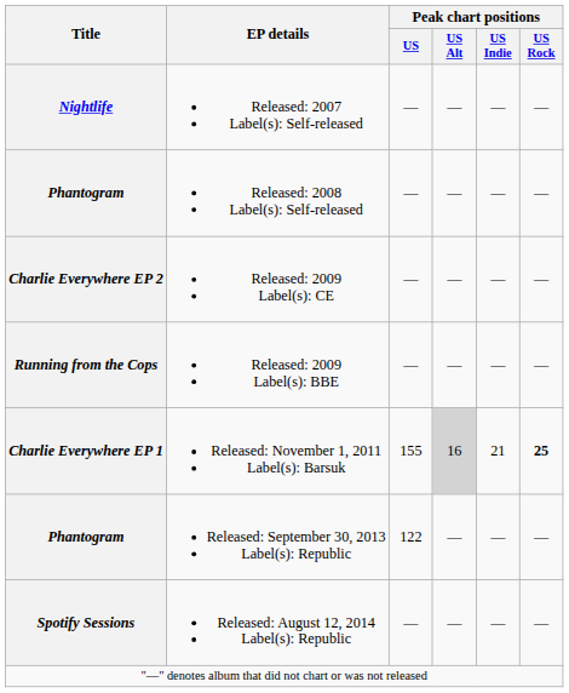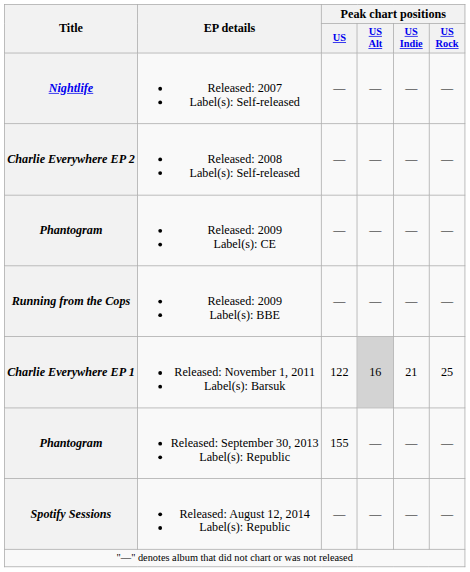 <table class="wikitable plainrowheaders" style="text-align:center;">
 <tr>
 <th scope="col" rowspan="2">Title</th>
 <th scope="col" rowspan="2">EP details</th>
 <th scope="col" colspan="5">Peak chart positions</th>
 </tr>
 <tr>
 <th scope="col" style="width:3em;font-size:85%;"><a href='#'>US</a><br></th>
 <th scope="col" style="width:3em;font-size:85%;"><a href='#'>US<br>Alt</a><br></th>
 <th scope="col" style="width:3em;font-size:85%;"><a href='#'>US<br>Indie</a><br></th>
 <th scope="col" style="width:3em;font-size:85%;"><a href='#'>US<br>Rock</a><br></th>
 </tr>
 <tr>
 <th scope="row"><em><a href='#'>Nightlife</a></em></th>
 <td><br><ul><li>Released: 2007</li><li>Label(s): Self-released</li></ul></td>
 <td>—</td>
 <td>—</td>
 <td>—</td>
 <td>—</td>
 </tr>
 <tr>
-<th scope="row"><em>Phantogram</em></th>
+<th scope="row"><em>Charlie Everywhere EP 2</em></th>
 <td><br><ul><li>Released: 2008</li><li>Label(s): Self-released</li></ul></td>
 <td>—</td>
 <td>—</td>
 <td>—</td>
 <td>—</td>
 </tr>
 <tr>
-<th scope="row"><em>Charlie Everywhere EP 2</em></th>
+<th scope="row"><em>Phantogram</em></th>
 <td><br><ul><li>Released: 2009</li><li>Label(s): CE</li></ul></td>
 <td>—</td>
 <td>—</td>
 <td>—</td>
 <td>—</td>
 </tr>
 <tr>
 <th scope="row"><em>Running from the Cops</em></th>
 <td><br><ul><li>Released: 2009</li><li>Label(s): BBE</li></ul></td>
 <td>—</td>
 <td>—</td>
 <td>—</td>
 <td>—</td>
 </tr>
 <tr>
 <th scope="row"><em>Charlie Everywhere EP 1</em></th>
 <td><br><ul><li>Released: November 1, 2011</li><li>Label(s): Barsuk</li></ul></td>
-<td>155</td>
+<td>122</td>
 <td style="background: lightgrey;">16</td>
 <td>21</td>
-<td><strong>25</strong></td>
+<td>25</td>
 </tr>
 <tr>
 <th scope="row"><em>Phantogram</em></th>
 <td><br><ul><li>Released: September 30, 2013</li><li>Label(s): Republic</li></ul></td>
-<td>122</td>
+<td>155</td>
 <td>—</td>
 <td>—</td>
 <td>—</td>
 </tr>
 <tr>
 <th scope="row"><em>Spotify Sessions</em></th>
 <td><br><ul><li>Released: August 12, 2014</li><li>Label(s): Republic</li></ul></td>
 <td>—</td>
 <td>—</td>
 <td>—</td>
 <td>—</td>
 </tr>
 <tr>
 <td colspan="18" style="text-align:center; font-size:85%;">"—" denotes album that did not chart or was not released</td>
 </tr>
 </table>
